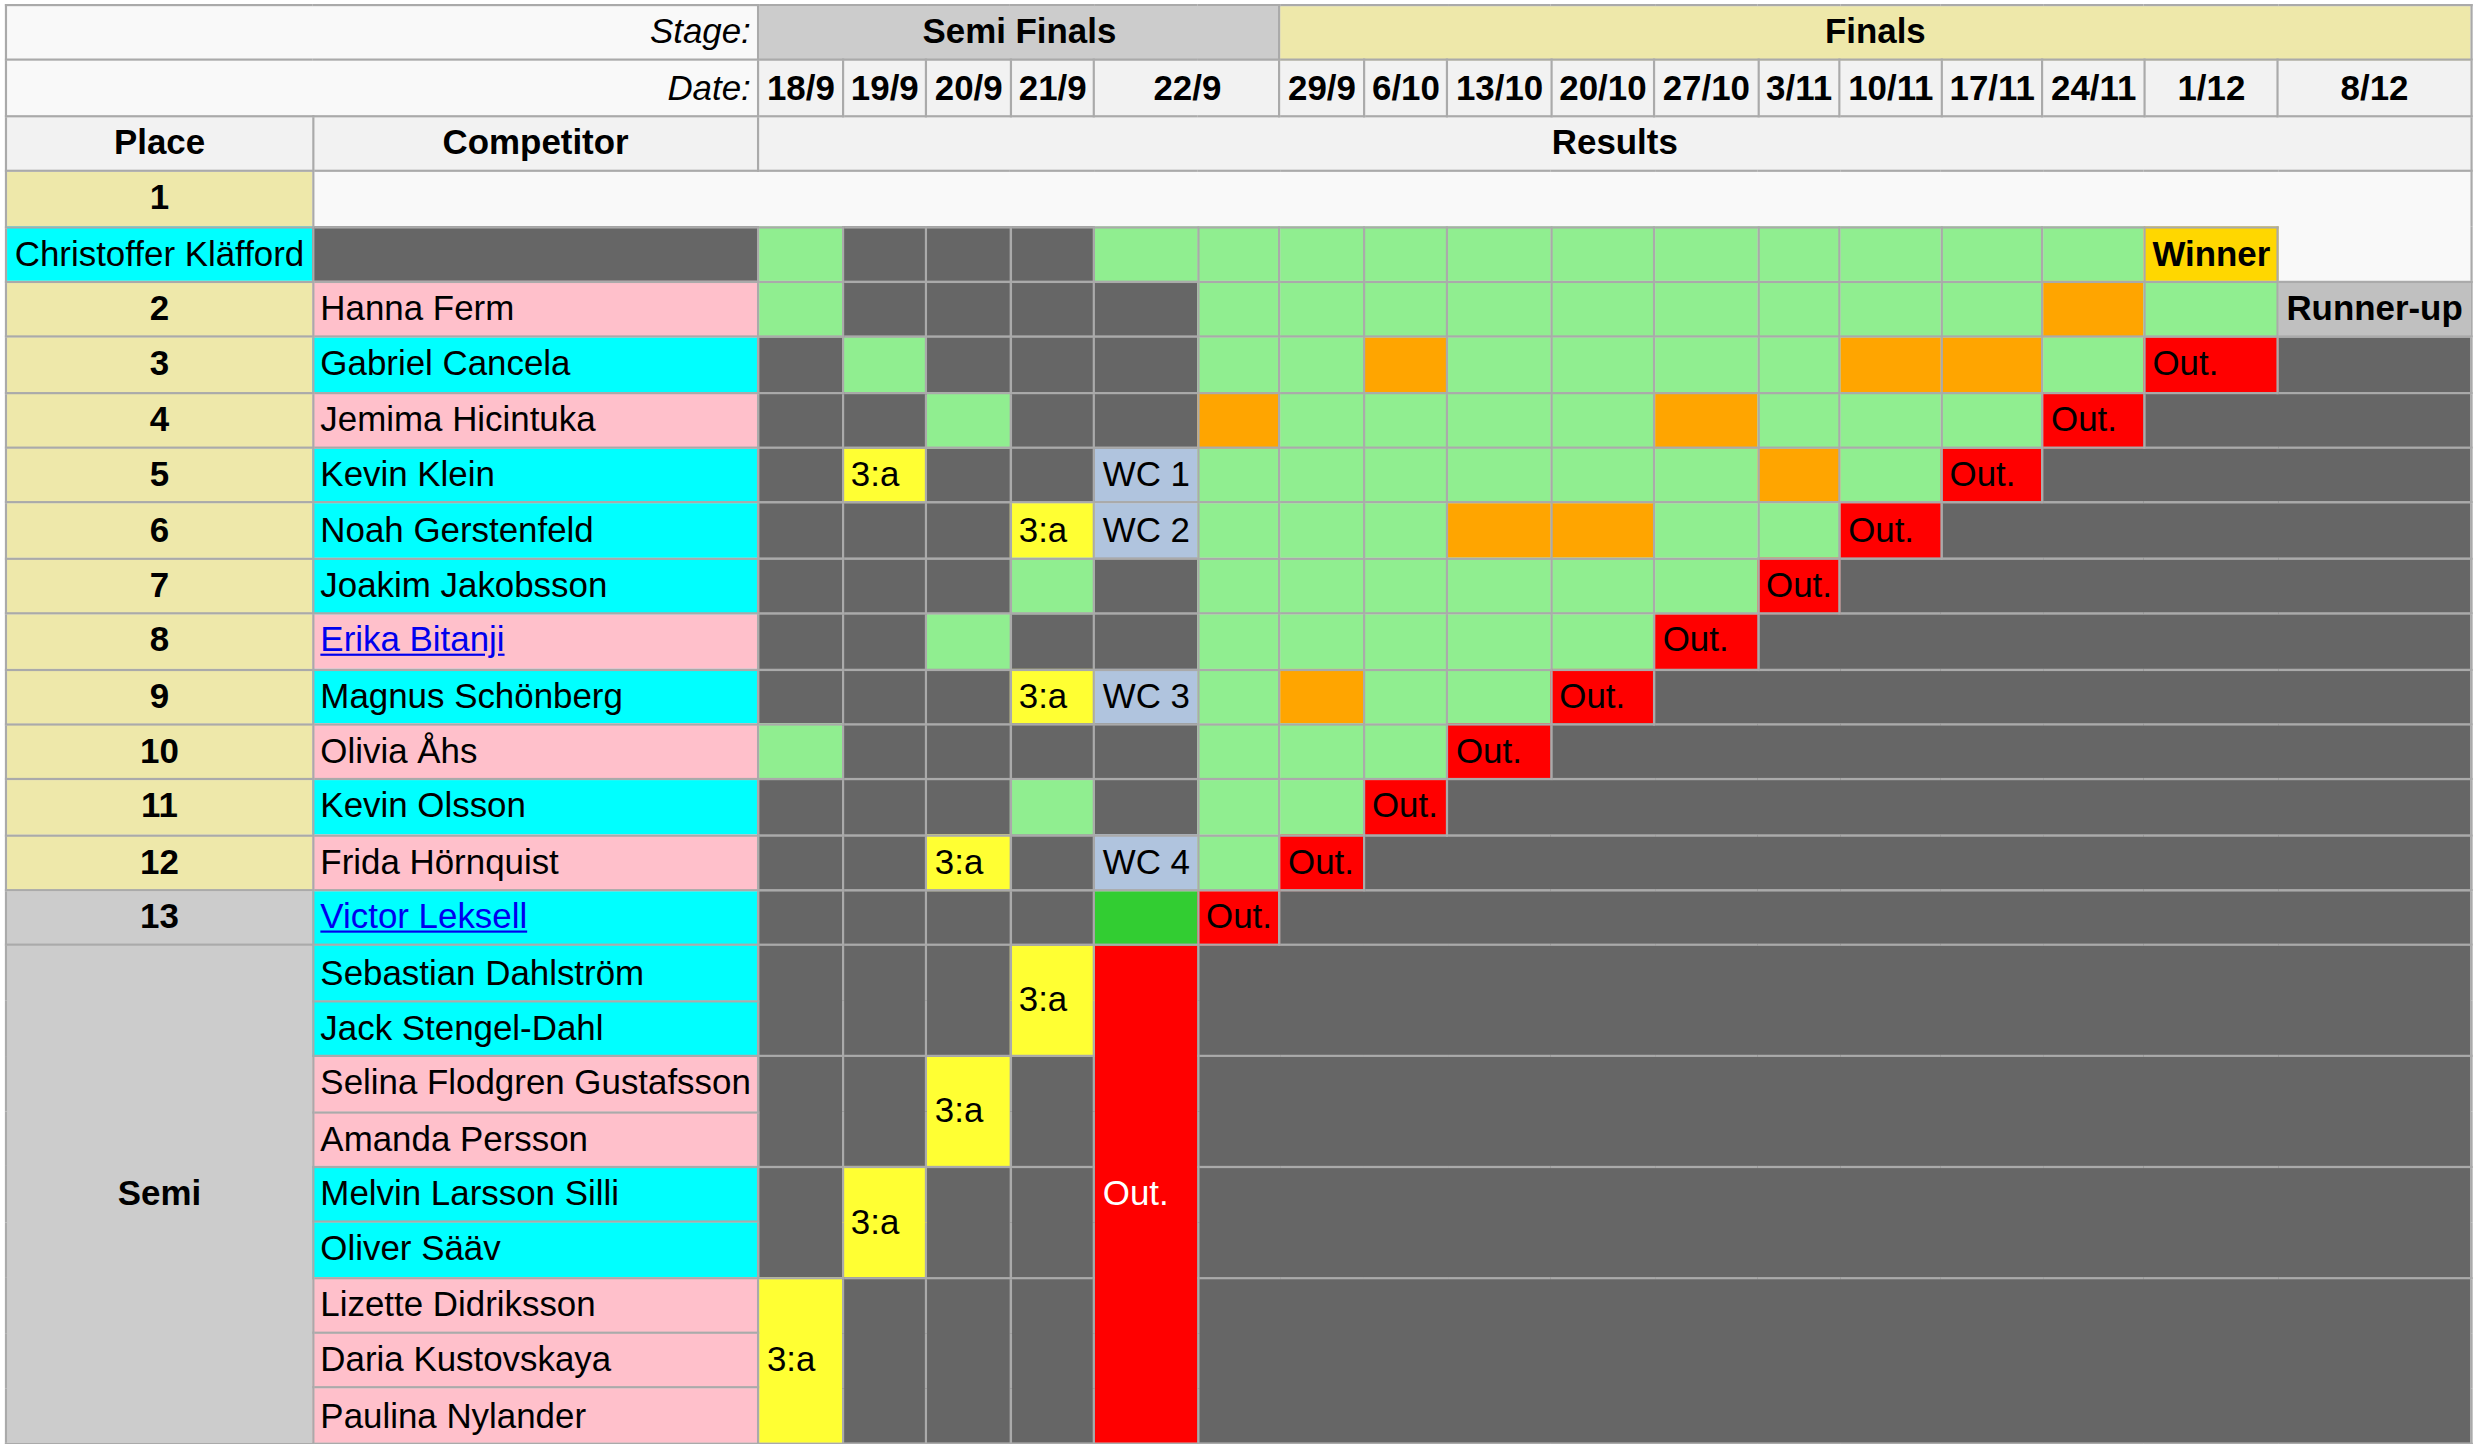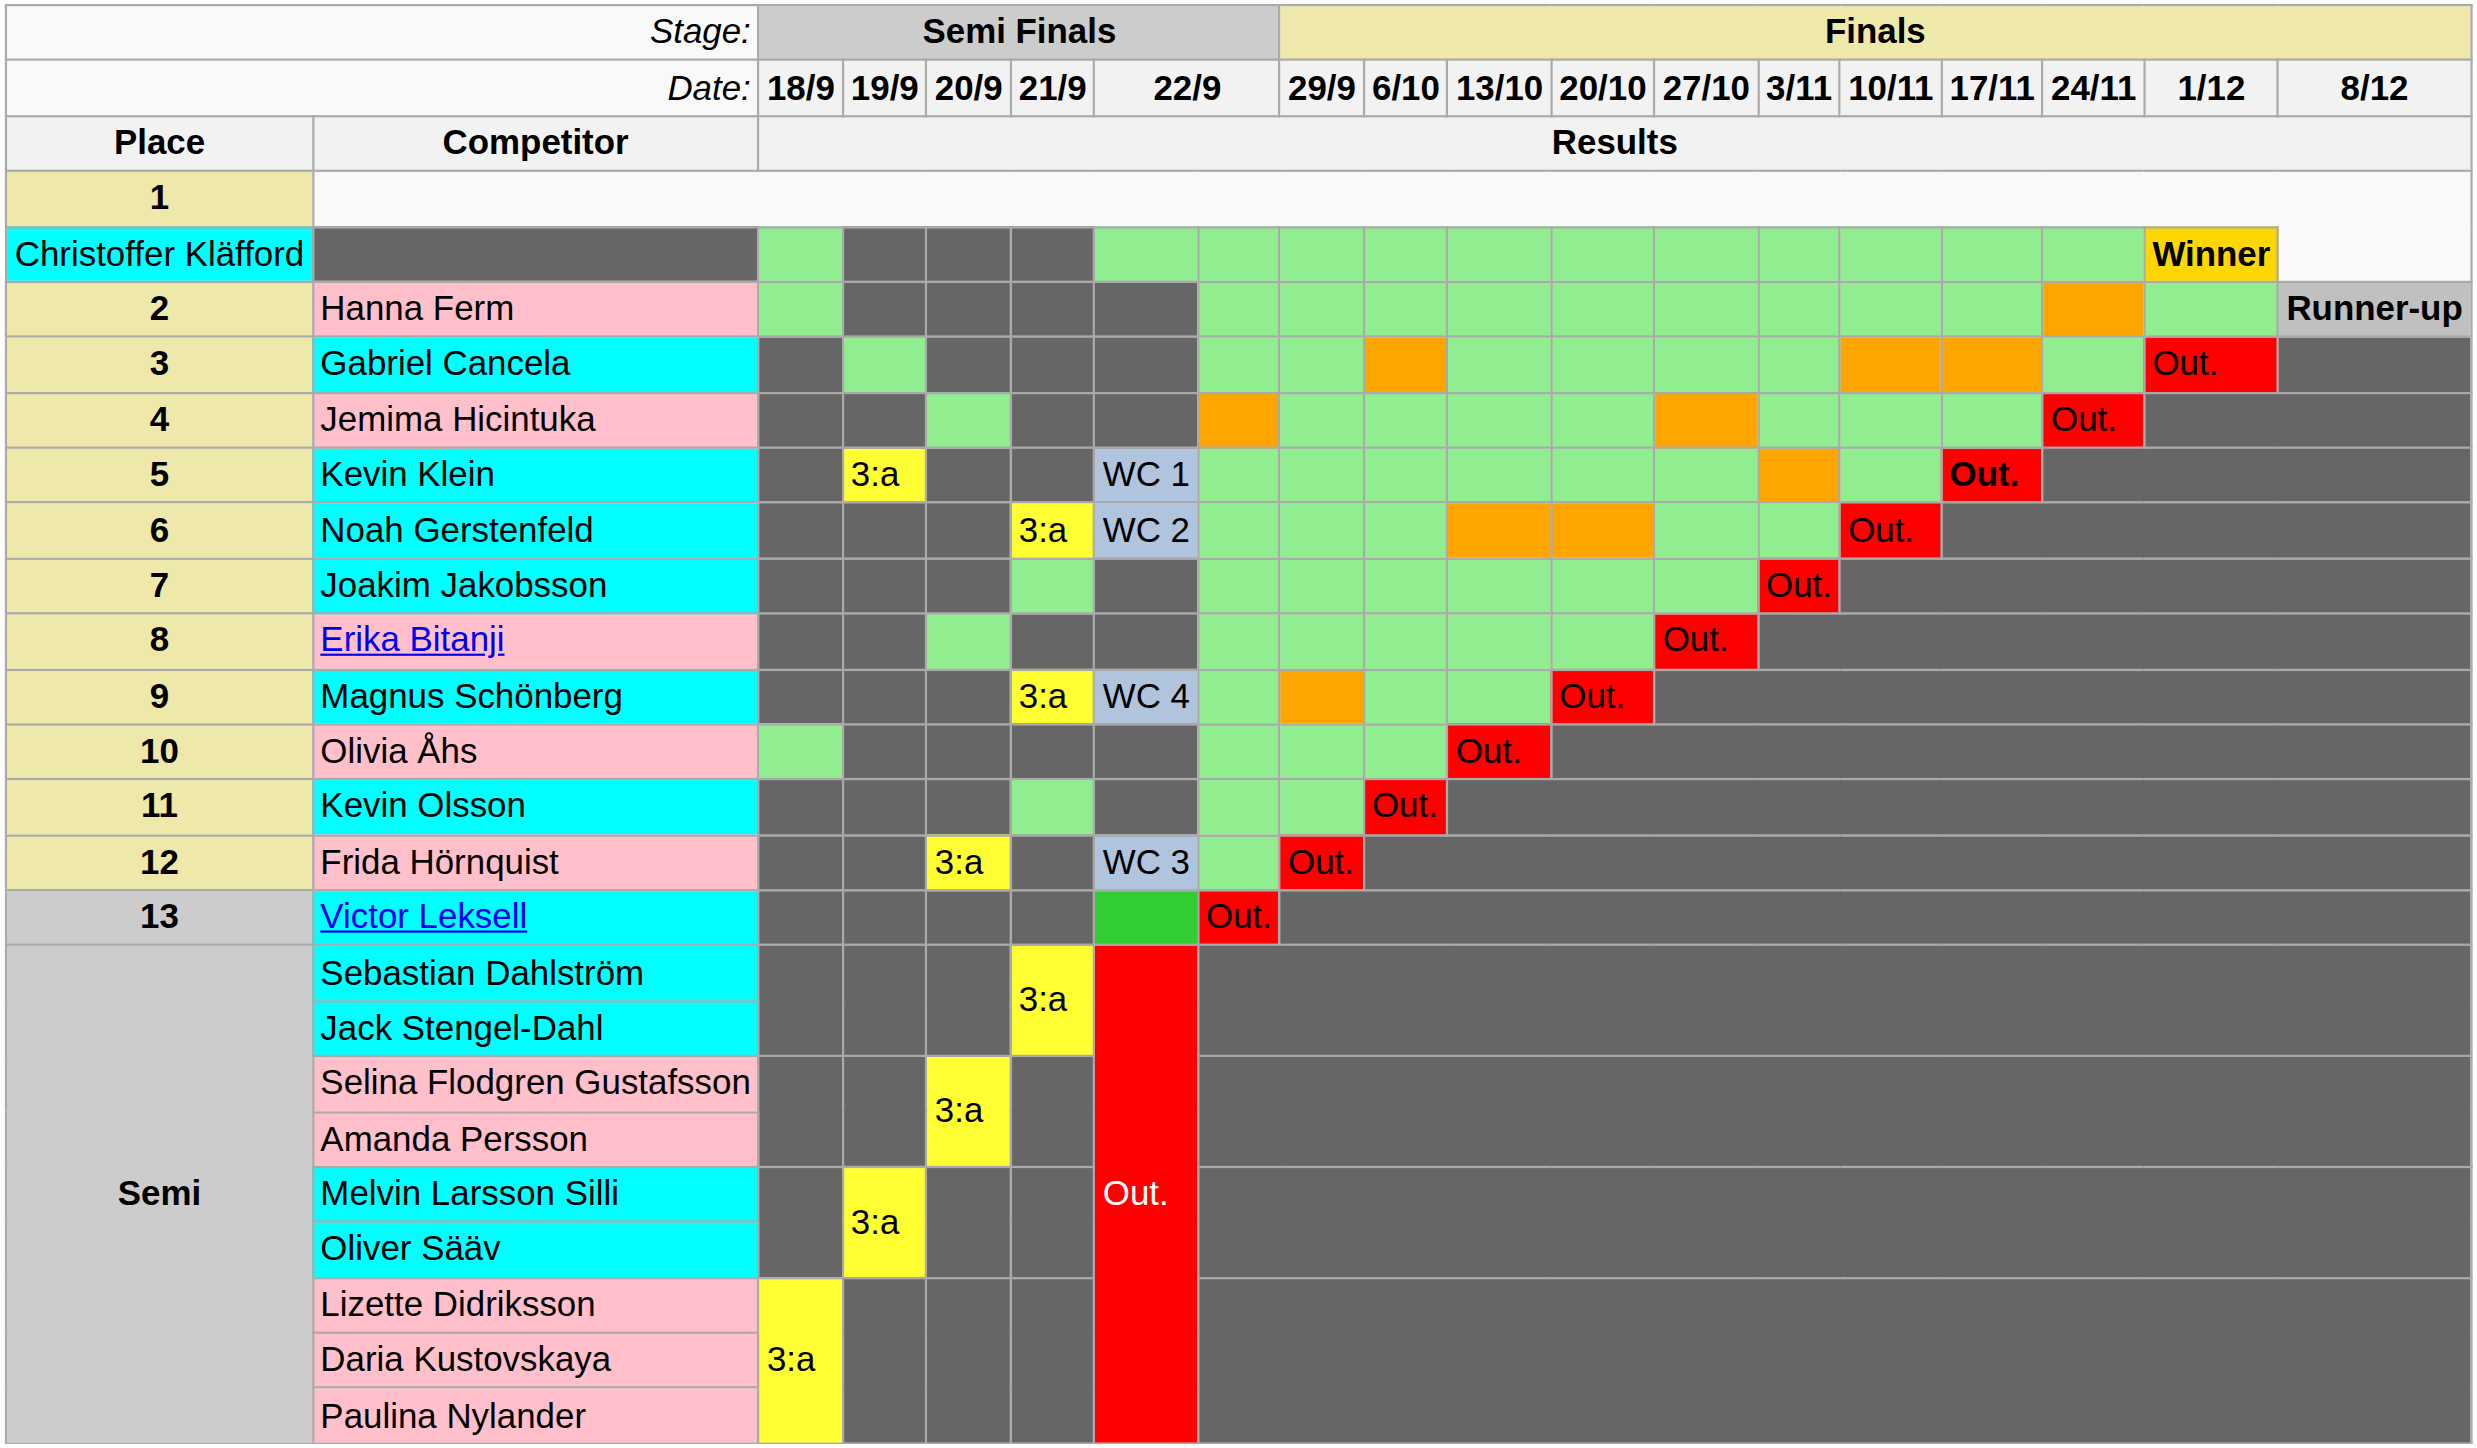 <table class="wikitable" align="center" style="margin:1em auto;">
 <tr>
 <td colspan="2" align="right"><em>Stage:</em></td>
 <td align="Center" bgcolor="#cccccc" colspan="6"><strong>Semi Finals</strong></td>
 <td colspan="11" bgcolor="palegoldenrod" align="Center"><strong>Finals</strong></td>
 </tr>
 <tr>
 <td colspan="2" align="right"><em>Date:</em></td>
 <th>18/9</th>
 <th>19/9</th>
 <th>20/9</th>
 <th>21/9</th>
 <th colspan=2>22/9</th>
 <th>29/9</th>
 <th>6/10</th>
 <th>13/10</th>
 <th>20/10</th>
 <th>27/10</th>
 <th>3/11</th>
 <th>10/11</th>
 <th>17/11</th>
 <th>24/11</th>
 <th>1/12</th>
 <th>8/12</th>
 </tr>
 <tr>
 <th>Place</th>
 <th>Competitor</th>
 <th colspan="19" align="center">Results</th>
 </tr>
 <tr>
 <td align="center" style="background:palegoldenrod;" rowspan="2"><strong>1</strong></td>
 </tr>
 <tr>
 </tr>
 <tr>
 <td style="background:cyan;">Christoffer Kläfford</td>
 <td bgcolor="#666666"></td>
 <td style="background:lightgreen;"></td>
 <td bgcolor="#666666"></td>
 <td bgcolor="#666666"></td>
 <td bgcolor="#666666"></td>
 <td style="background:lightgreen;"></td>
 <td style="background:lightgreen;"></td>
 <td style="background:lightgreen;"></td>
 <td style="background:lightgreen;"></td>
 <td style="background:lightgreen;"></td>
 <td style="background:lightgreen;"></td>
 <td style="background:lightgreen;"></td>
 <td style="background:lightgreen;"></td>
 <td style="background:lightgreen;"></td>
 <td style="background:lightgreen;"></td>
 <td style="background:lightgreen;"></td>
 <td style="background:Gold;"><strong>Winner</strong></td>
 </tr>
 <tr>
 <td align="center" bgcolor="palegoldenrod"><strong>2</strong></td>
 <td style="background:pink;">Hanna Ferm</td>
 <td style="background:lightgreen;"></td>
 <td bgcolor="#666666"></td>
 <td bgcolor="#666666"></td>
 <td bgcolor="#666666"></td>
 <td bgcolor="#666666"></td>
 <td style="background:lightgreen;"></td>
 <td style="background:lightgreen;"></td>
 <td style="background:lightgreen;"></td>
 <td style="background:lightgreen;"></td>
 <td style="background:lightgreen;"></td>
 <td style="background:lightgreen;"></td>
 <td style="background:lightgreen;"></td>
 <td style="background:lightgreen;"></td>
 <td style="background:lightgreen;"></td>
 <td style="background:orange;"></td>
 <td style="background:lightgreen;"></td>
 <td style="background:silver;"><strong>Runner-up</strong></td>
 </tr>
 <tr>
 <td align="center" bgcolor="palegoldenrod"><strong>3</strong></td>
 <td style="background:cyan;">Gabriel Cancela</td>
 <td bgcolor="#666666"></td>
 <td style="background:lightgreen;"></td>
 <td bgcolor="#666666"></td>
 <td bgcolor="#666666"></td>
 <td bgcolor="#666666"></td>
 <td style="background:lightgreen;"></td>
 <td style="background:lightgreen;"></td>
 <td style="background:orange;"></td>
 <td style="background:lightgreen;"></td>
 <td style="background:lightgreen;"></td>
 <td style="background:lightgreen;"></td>
 <td style="background:lightgreen;"></td>
 <td style="background:orange;"></td>
 <td style="background:orange;"></td>
 <td style="background:lightgreen;"></td>
 <td style="background:red;"><span>Out.</span></td>
 <td bgcolor="#666666" colspan="8"></td>
 </tr>
 <tr>
 <td align="center" bgcolor="palegoldenrod"><strong>4</strong></td>
 <td style="background:pink;">Jemima Hicintuka</td>
 <td bgcolor="#666666"></td>
 <td bgcolor="#666666"></td>
 <td style="background:lightgreen;"></td>
 <td bgcolor="#666666"></td>
 <td bgcolor="#666666"></td>
 <td style="background:orange;"></td>
 <td style="background:lightgreen;"></td>
 <td style="background:lightgreen;"></td>
 <td style="background:lightgreen;"></td>
 <td style="background:lightgreen;"></td>
 <td style="background:orange;"></td>
 <td style="background:lightgreen;"></td>
 <td style="background:lightgreen;"></td>
 <td style="background:lightgreen;"></td>
 <td style="background:red;"><span>Out.</span></td>
 <td bgcolor="#666666" colspan="8"></td>
 </tr>
 <tr>
 <td align="center" bgcolor="palegoldenrod"><strong>5</strong></td>
 <td style="background:cyan;">Kevin Klein</td>
 <td bgcolor="#666666"></td>
 <td bgcolor="#ffff33">3:a</td>
 <td bgcolor="#666666"></td>
 <td bgcolor="#666666"></td>
 <td style="background:lightsteelblue;">WC 1</td>
 <td style="background:lightgreen;"></td>
 <td style="background:lightgreen;"></td>
 <td style="background:lightgreen;"></td>
 <td style="background:lightgreen;"></td>
 <td style="background:lightgreen;"></td>
 <td style="background:lightgreen;"></td>
 <td style="background:orange;"></td>
 <td style="background:lightgreen;"></td>
-<td style="background:red;"><span>Out.</span></td>
+<td style="background:red;"><strong><span>Out.</span></strong></td>
 <td bgcolor="#666666" colspan="8"></td>
 </tr>
 <tr>
 <td align="center" bgcolor="palegoldenrod"><strong>6</strong></td>
 <td style="background:cyan;">Noah Gerstenfeld</td>
 <td bgcolor="#666666"></td>
 <td bgcolor="#666666"></td>
 <td bgcolor="#666666"></td>
 <td bgcolor="#ffff33">3:a</td>
 <td style="background:lightsteelblue;">WC 2</td>
 <td style="background:lightgreen;"></td>
 <td style="background:lightgreen;"></td>
 <td style="background:lightgreen;"></td>
 <td style="background:orange;"></td>
 <td style="background:orange;"></td>
 <td style="background:lightgreen;"></td>
 <td style="background:lightgreen;"></td>
 <td style="background:red;"><span>Out.</span></td>
 <td bgcolor="#666666" colspan="8"></td>
 </tr>
 <tr>
 <td align="center" bgcolor="palegoldenrod"><strong>7</strong></td>
 <td style="background:cyan;">Joakim Jakobsson</td>
 <td bgcolor="#666666"></td>
 <td bgcolor="#666666"></td>
 <td bgcolor="#666666"></td>
 <td style="background:lightgreen;"></td>
 <td bgcolor="#666666"></td>
 <td style="background:lightgreen;"></td>
 <td style="background:lightgreen;"></td>
 <td style="background:lightgreen;"></td>
 <td style="background:lightgreen;"></td>
 <td style="background:lightgreen;"></td>
 <td style="background:lightgreen;"></td>
 <td style="background:red;"><span>Out.</span></td>
 <td bgcolor="#666666" colspan="9"></td>
 </tr>
 <tr>
 <td align="center" bgcolor="palegoldenrod"><strong>8</strong></td>
 <td style="background:pink;"><a href='#'>Erika Bitanji</a></td>
 <td bgcolor="#666666"></td>
 <td bgcolor="#666666"></td>
 <td style="background:lightgreen;"></td>
 <td bgcolor="#666666"></td>
 <td bgcolor="#666666"></td>
 <td style="background:lightgreen;"></td>
 <td style="background:lightgreen;"></td>
 <td style="background:lightgreen;"></td>
 <td style="background:lightgreen;"></td>
 <td style="background:lightgreen;"></td>
 <td style="background:red;"><span>Out.</span></td>
 <td bgcolor="#666666" colspan="9"></td>
 </tr>
 <tr>
 <td align="center" bgcolor="palegoldenrod"><strong>9</strong></td>
 <td style="background:cyan;">Magnus Schönberg</td>
 <td bgcolor="#666666"></td>
 <td bgcolor="#666666"></td>
 <td bgcolor="#666666"></td>
 <td bgcolor="#ffff33">3:a</td>
-<td style="background:lightsteelblue;">WC 3</td>
+<td style="background:lightsteelblue;">WC 4</td>
 <td style="background:lightgreen;"></td>
 <td style="background:orange;"></td>
 <td style="background:lightgreen;"></td>
 <td style="background:lightgreen;"></td>
 <td style="background:red;"><span>Out.</span></td>
 <td bgcolor="#666666" colspan="9"></td>
 </tr>
 <tr>
 <td align="center" bgcolor="palegoldenrod"><strong>10</strong></td>
 <td style="background:pink;">Olivia Åhs</td>
 <td style="background:lightgreen;"></td>
 <td bgcolor="#666666"></td>
 <td bgcolor="#666666"></td>
 <td bgcolor="#666666"></td>
 <td bgcolor="#666666"></td>
 <td style="background:lightgreen;"></td>
 <td style="background:lightgreen;"></td>
 <td style="background:lightgreen;"></td>
 <td style="background:red;"><span>Out.</span></td>
 <td bgcolor="#666666" colspan="10"></td>
 </tr>
 <tr>
 <td align="center" bgcolor="palegoldenrod"><strong>11</strong></td>
 <td style="background:cyan;">Kevin Olsson</td>
 <td bgcolor="#666666"></td>
 <td bgcolor="#666666"></td>
 <td bgcolor="#666666"></td>
 <td style="background:lightgreen;"></td>
 <td bgcolor="#666666"></td>
 <td style="background:lightgreen;"></td>
 <td style="background:lightgreen;"></td>
 <td style="background:red;"><span>Out.</span></td>
 <td bgcolor="#666666" colspan="11"></td>
 </tr>
 <tr>
 <td align="center" bgcolor="palegoldenrod"><strong>12</strong></td>
 <td style="background:pink;">Frida Hörnquist</td>
 <td bgcolor="#666666"></td>
 <td bgcolor="#666666"></td>
 <td bgcolor="#ffff33">3:a</td>
 <td bgcolor="#666666"></td>
-<td style="background:lightsteelblue;">WC 4</td>
+<td style="background:lightsteelblue;">WC 3</td>
 <td style="background:lightgreen;"></td>
 <td style="background:red;"><span>Out.</span></td>
 <td bgcolor="#666666" colspan="11"></td>
 </tr>
 <tr>
 <td align="center" bgcolor="#cccccc"><strong>13</strong></td>
 <td bgcolor="cyan"><a href='#'>Victor Leksell</a></td>
 <td bgcolor="#666666"></td>
 <td bgcolor="#666666"></td>
 <td bgcolor="#666666"></td>
 <td bgcolor="#666666"></td>
 <td style="background:limegreen;"></td>
 <td style="background:red;"><span>Out.</span></td>
 <td bgcolor="#666666"  colspan="12"></td>
 </tr>
 <tr>
 <td align="center" bgcolor="#cccccc" rowspan="11"><strong>Semi</strong></td>
 <td bgcolor="cyan">Sebastian Dahlström</td>
 <td bgcolor="#666666" rowspan="2"></td>
 <td bgcolor="#666666" rowspan="2"></td>
 <td bgcolor="#666666" rowspan="2"></td>
 <td bgcolor="#ffff33" rowspan="2">3:a</td>
 <td style="background:red; color:white;" rowspan=9>Out.</td>
 <td bgcolor="#666666" rowspan="2" colspan="12"></td>
 </tr>
 <tr>
 <td bgcolor="cyan">Jack Stengel-Dahl</td>
 </tr>
 <tr>
 <td bgcolor="pink">Selina Flodgren Gustafsson</td>
 <td bgcolor="#666666" rowspan="2"></td>
 <td bgcolor="#666666" rowspan="2"></td>
 <td bgcolor="#ffff33" rowspan="2">3:a</td>
 <td bgcolor="#666666" rowspan="2"></td>
 <td bgcolor="#666666" rowspan="2" colspan="12"></td>
 </tr>
 <tr>
 <td bgcolor="pink">Amanda Persson</td>
 </tr>
 <tr>
 <td bgcolor="cyan">Melvin Larsson Silli</td>
 <td bgcolor="#666666" rowspan="2"></td>
 <td bgcolor="#ffff33" rowspan="2">3:a</td>
 <td bgcolor="#666666" rowspan="2"></td>
 <td bgcolor="#666666" rowspan="2"></td>
 <td bgcolor="#666666" rowspan="2" colspan="12"></td>
 </tr>
 <tr>
 <td bgcolor="cyan">Oliver Sääv</td>
 </tr>
 <tr>
 <td bgcolor="pink">Lizette Didriksson</td>
 <td bgcolor="#ffff33" rowspan="3">3:a</td>
 <td bgcolor="#666666" rowspan="3"></td>
 <td bgcolor="#666666" rowspan="3"></td>
 <td bgcolor="#666666" rowspan="3"></td>
 <td bgcolor="#666666" rowspan="3" colspan="12"></td>
 </tr>
 <tr>
 <td bgcolor="pink">Daria Kustovskaya</td>
 </tr>
 <tr>
 <td bgcolor="pink">Paulina Nylander</td>
 </tr>
 <tr>
 </tr>
 </table>
